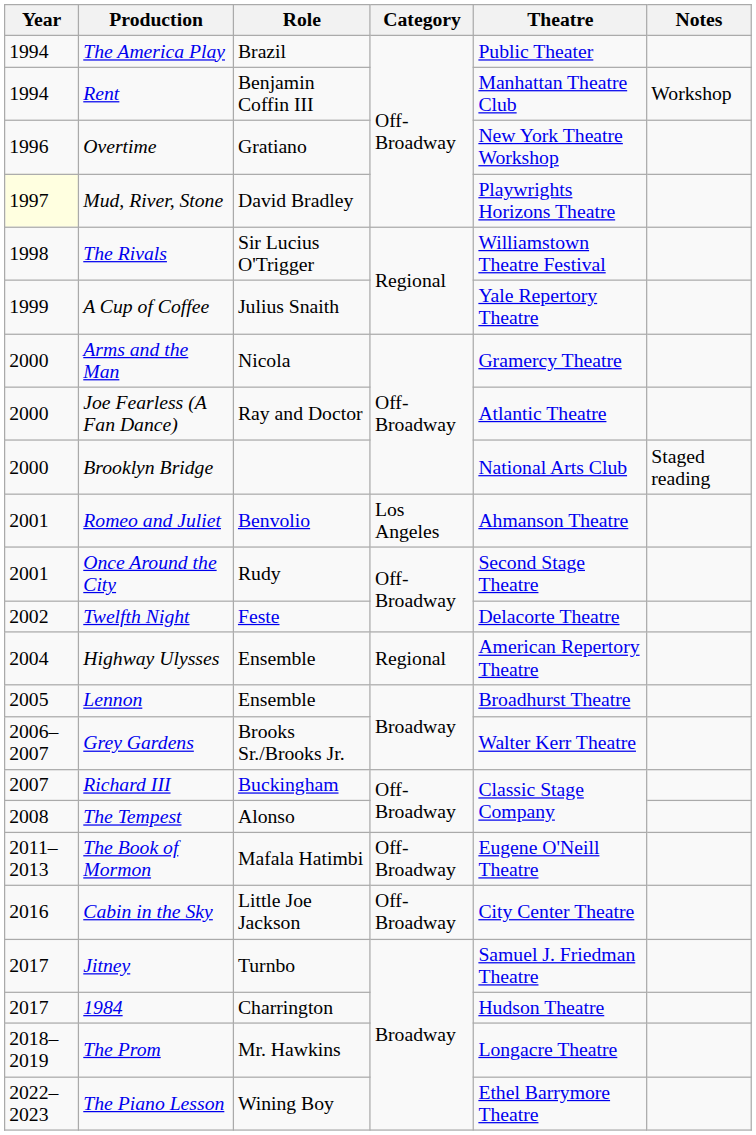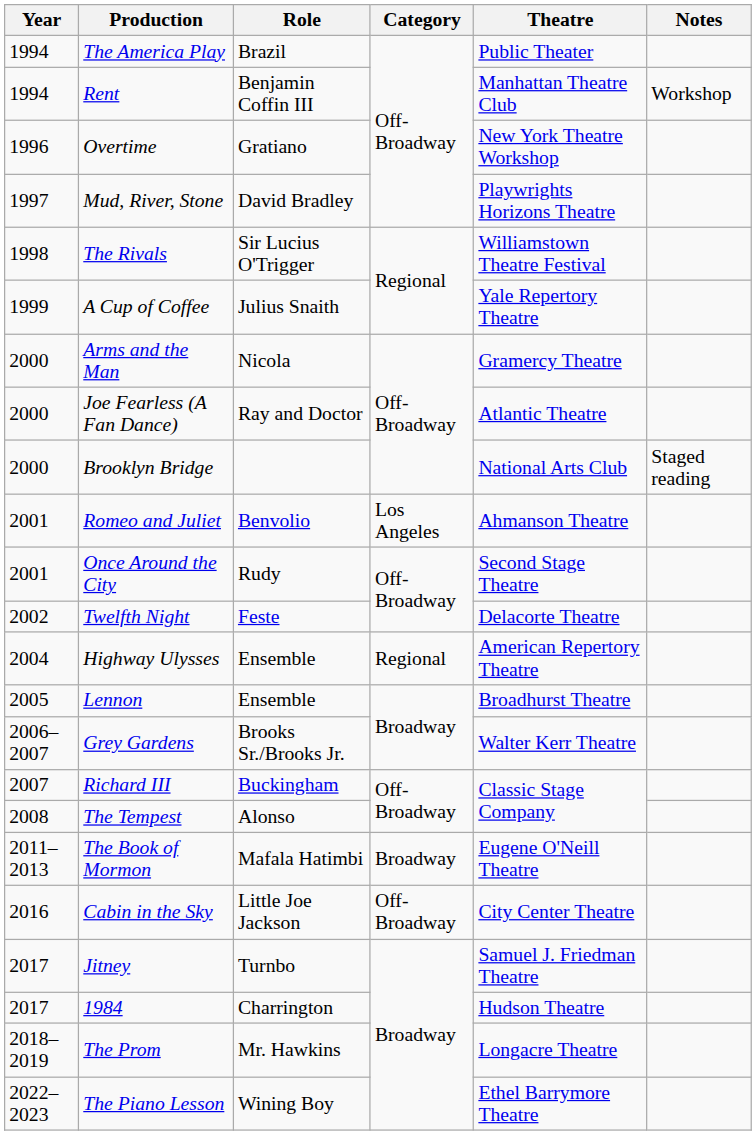 <table class="wikitable sortable">
 <tr>
 <th>Year</th>
 <th>Production</th>
 <th>Role</th>
 <th>Category</th>
 <th>Theatre</th>
 <th>Notes</th>
 </tr>
 <tr>
 <td>1994</td>
 <td><em><a href='#'>The America Play</a></em></td>
 <td>Brazil</td>
 <td rowspan="4">Off-Broadway</td>
 <td><a href='#'>Public Theater</a></td>
 <td></td>
 </tr>
 <tr>
 <td>1994</td>
 <td><em><a href='#'>Rent</a></em></td>
 <td>Benjamin Coffin III</td>
 <td><a href='#'>Manhattan Theatre Club</a></td>
 <td>Workshop</td>
 </tr>
 <tr>
 <td>1996</td>
 <td><em>Overtime</em></td>
 <td>Gratiano</td>
 <td><a href='#'>New York Theatre Workshop</a></td>
 <td></td>
 </tr>
 <tr>
-<td style="background: lightyellow;">1997</td>
+<td>1997</td>
 <td><em>Mud, River, Stone</em></td>
 <td>David Bradley</td>
 <td><a href='#'>Playwrights Horizons Theatre</a></td>
 <td></td>
 </tr>
 <tr>
 <td>1998</td>
 <td><em><a href='#'>The Rivals</a></em></td>
 <td>Sir Lucius O'Trigger</td>
 <td rowspan="2">Regional</td>
 <td><a href='#'>Williamstown Theatre Festival</a></td>
 <td></td>
 </tr>
 <tr>
 <td>1999</td>
 <td><em>A Cup of Coffee</em></td>
 <td>Julius Snaith</td>
 <td><a href='#'>Yale Repertory Theatre</a></td>
 <td></td>
 </tr>
 <tr>
 <td>2000</td>
 <td><em><a href='#'>Arms and the Man</a></em></td>
 <td>Nicola</td>
 <td rowspan="3">Off-Broadway</td>
 <td><a href='#'>Gramercy Theatre</a></td>
 <td></td>
 </tr>
 <tr>
 <td>2000</td>
 <td><em>Joe Fearless (A Fan Dance)</em></td>
 <td>Ray and Doctor</td>
 <td><a href='#'>Atlantic Theatre</a></td>
 <td></td>
 </tr>
 <tr>
 <td>2000</td>
 <td><em>Brooklyn Bridge</em></td>
 <td></td>
 <td><a href='#'>National Arts Club</a></td>
 <td>Staged reading</td>
 </tr>
 <tr>
 <td>2001</td>
 <td><em><a href='#'>Romeo and Juliet</a></em></td>
 <td><a href='#'>Benvolio</a></td>
 <td>Los Angeles</td>
 <td><a href='#'>Ahmanson Theatre</a></td>
 <td></td>
 </tr>
 <tr>
 <td>2001</td>
 <td><em><a href='#'>Once Around the City</a></em></td>
 <td>Rudy</td>
 <td rowspan="2">Off-Broadway</td>
 <td><a href='#'>Second Stage Theatre</a></td>
 <td></td>
 </tr>
 <tr>
 <td>2002</td>
 <td><em><a href='#'>Twelfth Night</a></em></td>
 <td><a href='#'>Feste</a></td>
 <td><a href='#'>Delacorte Theatre</a></td>
 <td></td>
 </tr>
 <tr>
 <td>2004</td>
 <td><em>Highway Ulysses</em></td>
 <td>Ensemble</td>
 <td>Regional</td>
 <td><a href='#'>American Repertory Theatre</a></td>
 <td></td>
 </tr>
 <tr>
 <td>2005</td>
 <td><em><a href='#'>Lennon</a></em></td>
 <td>Ensemble</td>
 <td rowspan="2">Broadway</td>
 <td><a href='#'>Broadhurst Theatre</a></td>
 <td></td>
 </tr>
 <tr>
 <td>2006–2007</td>
 <td><em><a href='#'>Grey Gardens</a></em></td>
 <td>Brooks Sr./Brooks Jr.</td>
 <td><a href='#'>Walter Kerr Theatre</a></td>
 <td></td>
 </tr>
 <tr>
 <td>2007</td>
 <td><em><a href='#'>Richard III</a></em></td>
 <td><a href='#'>Buckingham</a></td>
 <td rowspan="2">Off-Broadway</td>
 <td rowspan="2"><a href='#'>Classic Stage Company</a></td>
 <td></td>
 </tr>
 <tr>
 <td>2008</td>
 <td><em><a href='#'>The Tempest</a></em></td>
 <td>Alonso</td>
 <td></td>
 </tr>
 <tr>
 <td>2011–2013</td>
 <td><em><a href='#'>The Book of Mormon</a></em></td>
 <td>Mafala Hatimbi</td>
-<td>Off-Broadway</td>
+<td>Broadway</td>
 <td><a href='#'>Eugene O'Neill Theatre</a></td>
 <td></td>
 </tr>
 <tr>
 <td>2016</td>
 <td><em><a href='#'>Cabin in the Sky</a></em></td>
 <td>Little Joe Jackson</td>
 <td>Off-Broadway</td>
 <td><a href='#'>City Center Theatre</a></td>
 <td></td>
 </tr>
 <tr>
 <td>2017</td>
 <td><em><a href='#'>Jitney</a></em></td>
 <td>Turnbo</td>
 <td rowspan="4">Broadway</td>
 <td><a href='#'>Samuel J. Friedman Theatre</a></td>
 <td></td>
 </tr>
 <tr>
 <td>2017</td>
 <td><em><a href='#'>1984</a></em></td>
 <td>Charrington</td>
 <td><a href='#'>Hudson Theatre</a></td>
 <td></td>
 </tr>
 <tr>
 <td>2018–2019</td>
 <td><em><a href='#'>The Prom</a></em></td>
 <td>Mr. Hawkins</td>
 <td><a href='#'>Longacre Theatre</a></td>
 <td></td>
 </tr>
 <tr>
 <td>2022–2023</td>
 <td><em><a href='#'>The Piano Lesson</a></em></td>
 <td>Wining Boy</td>
 <td><a href='#'>Ethel Barrymore Theatre</a></td>
 <td></td>
 </tr>
 </table>
